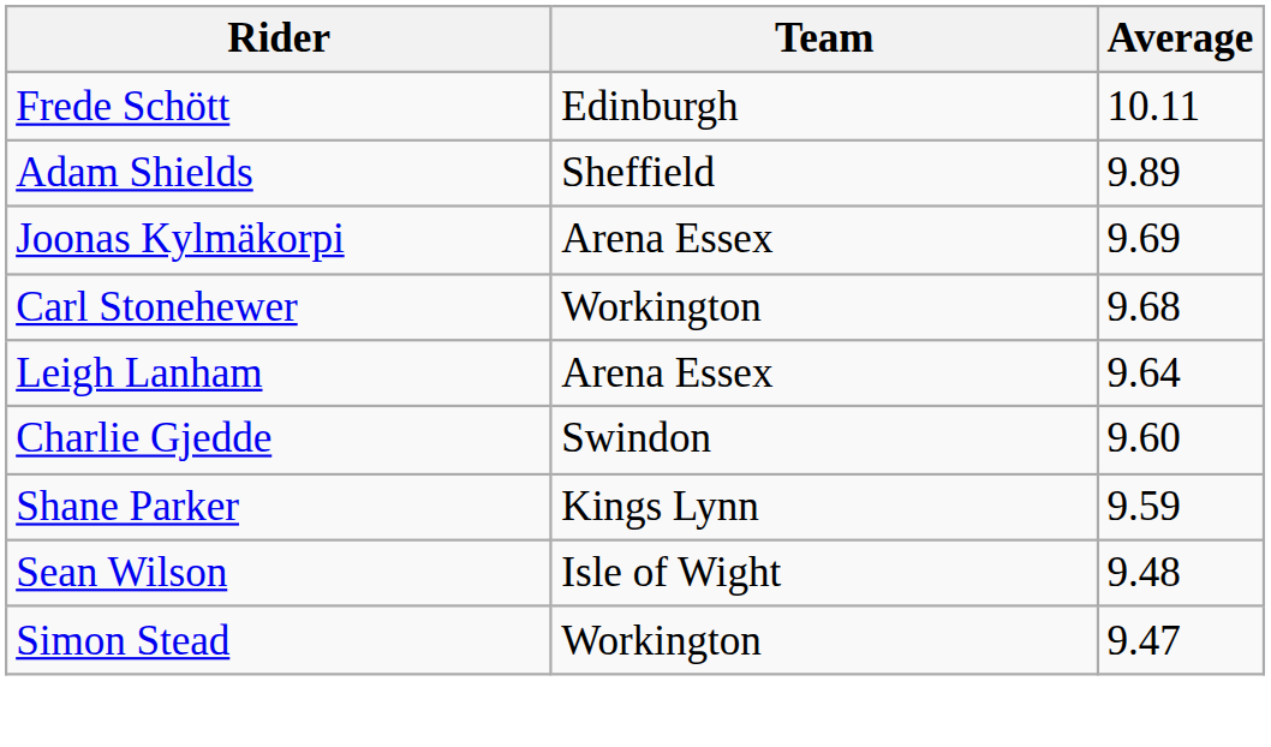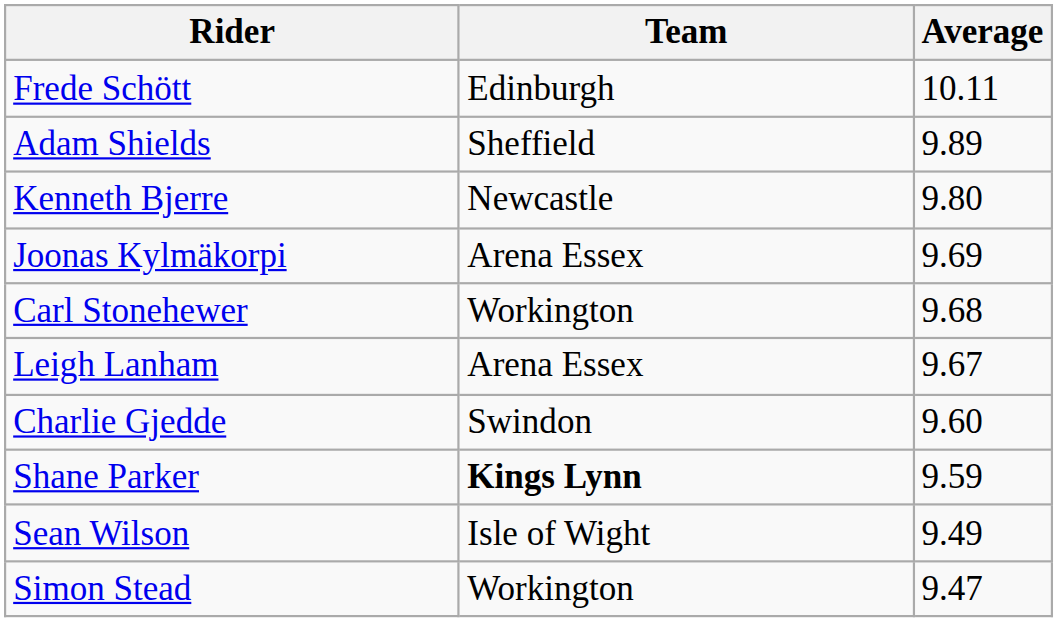 <table class="wikitable" style="font-size: 100%">
 <tr>
 <th width=200>Rider</th>
 <th width=200>Team</th>
 <th width=40>Average</th>
 </tr>
 <tr>
 <td align="left"> <a href='#'>Frede Schött</a></td>
 <td>Edinburgh</td>
 <td>10.11</td>
 </tr>
 <tr>
 <td align="left"> <a href='#'>Adam Shields</a></td>
 <td>Sheffield</td>
 <td>9.89</td>
 </tr>
 <tr>
+<td align="left"> <a href='#'>Kenneth Bjerre</a></td>
+<td>Newcastle</td>
+<td>9.80</td>
+</tr>
+<tr>
 <td align="left"> <a href='#'>Joonas Kylmäkorpi</a></td>
 <td>Arena Essex</td>
 <td>9.69</td>
 </tr>
 <tr>
 <td align="left"> <a href='#'>Carl Stonehewer</a></td>
 <td>Workington</td>
 <td>9.68</td>
 </tr>
 <tr>
 <td align="left"> <a href='#'>Leigh Lanham</a></td>
 <td>Arena Essex</td>
-<td>9.64</td>
+<td>9.67</td>
 </tr>
 <tr>
 <td align="left"> <a href='#'>Charlie Gjedde</a></td>
 <td>Swindon</td>
 <td>9.60</td>
 </tr>
 <tr>
 <td align="left"> <a href='#'>Shane Parker</a></td>
-<td>Kings Lynn</td>
+<td><strong>Kings Lynn</strong></td>
 <td>9.59</td>
 </tr>
 <tr>
 <td align="left"> <a href='#'>Sean Wilson</a></td>
 <td>Isle of Wight</td>
-<td>9.48</td>
+<td>9.49</td>
 </tr>
 <tr>
 <td align="left"> <a href='#'>Simon Stead</a></td>
 <td>Workington</td>
 <td>9.47</td>
 </tr>
 </table>
